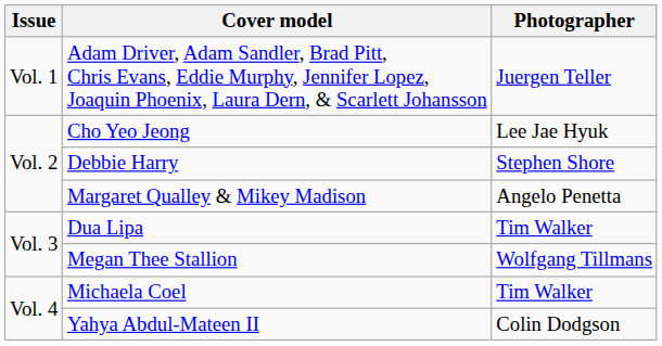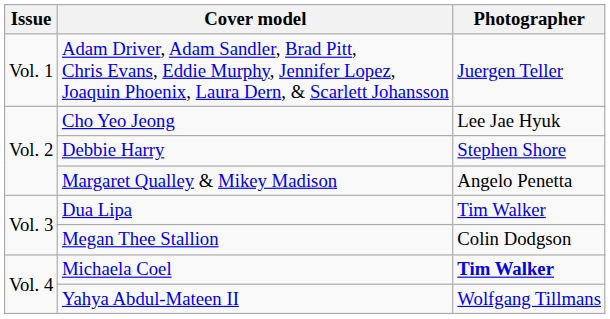 <table class="sortable wikitable">
 <tr>
 <th>Issue</th>
 <th>Cover model</th>
 <th>Photographer</th>
 </tr>
 <tr>
 <td>Vol. 1</td>
 <td><a href='#'>Adam Driver</a>, <a href='#'>Adam Sandler</a>, <a href='#'>Brad Pitt</a>,<br><a href='#'>Chris Evans</a>, <a href='#'>Eddie Murphy</a>, <a href='#'>Jennifer Lopez</a>,<br><a href='#'>Joaquin Phoenix</a>, <a href='#'>Laura Dern</a>, & <a href='#'>Scarlett Johansson</a></td>
 <td><a href='#'>Juergen Teller</a></td>
 </tr>
 <tr>
 <td rowspan=3>Vol. 2</td>
 <td><a href='#'>Cho Yeo Jeong</a></td>
 <td>Lee Jae Hyuk</td>
 </tr>
 <tr>
 <td><a href='#'>Debbie Harry</a></td>
 <td><a href='#'>Stephen Shore</a></td>
 </tr>
 <tr>
 <td><a href='#'>Margaret Qualley</a> & <a href='#'>Mikey Madison</a></td>
 <td>Angelo Penetta</td>
 </tr>
 <tr>
 <td rowspan=2>Vol. 3</td>
 <td><a href='#'>Dua Lipa</a></td>
 <td><a href='#'>Tim Walker</a></td>
 </tr>
 <tr>
 <td><a href='#'>Megan Thee Stallion</a></td>
-<td><a href='#'>Wolfgang Tillmans</a></td>
+<td>Colin Dodgson</td>
 </tr>
 <tr>
 <td rowspan=2>Vol. 4</td>
 <td><a href='#'>Michaela Coel</a></td>
-<td><a href='#'>Tim Walker</a></td>
+<td><strong><a href='#'>Tim Walker</a></strong></td>
 </tr>
 <tr>
 <td><a href='#'>Yahya Abdul-Mateen II</a></td>
-<td>Colin Dodgson</td>
+<td><a href='#'>Wolfgang Tillmans</a></td>
 </tr>
 </table>
